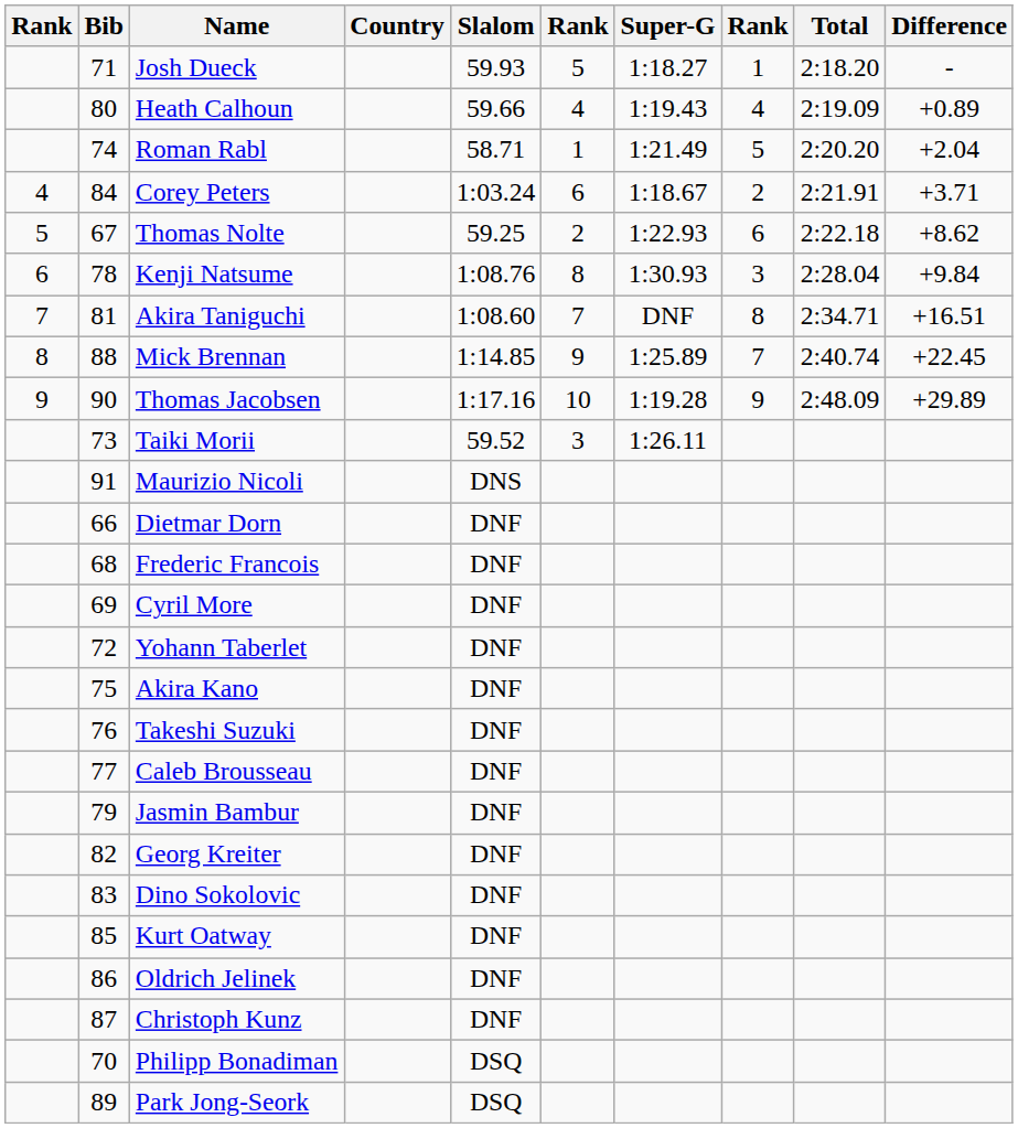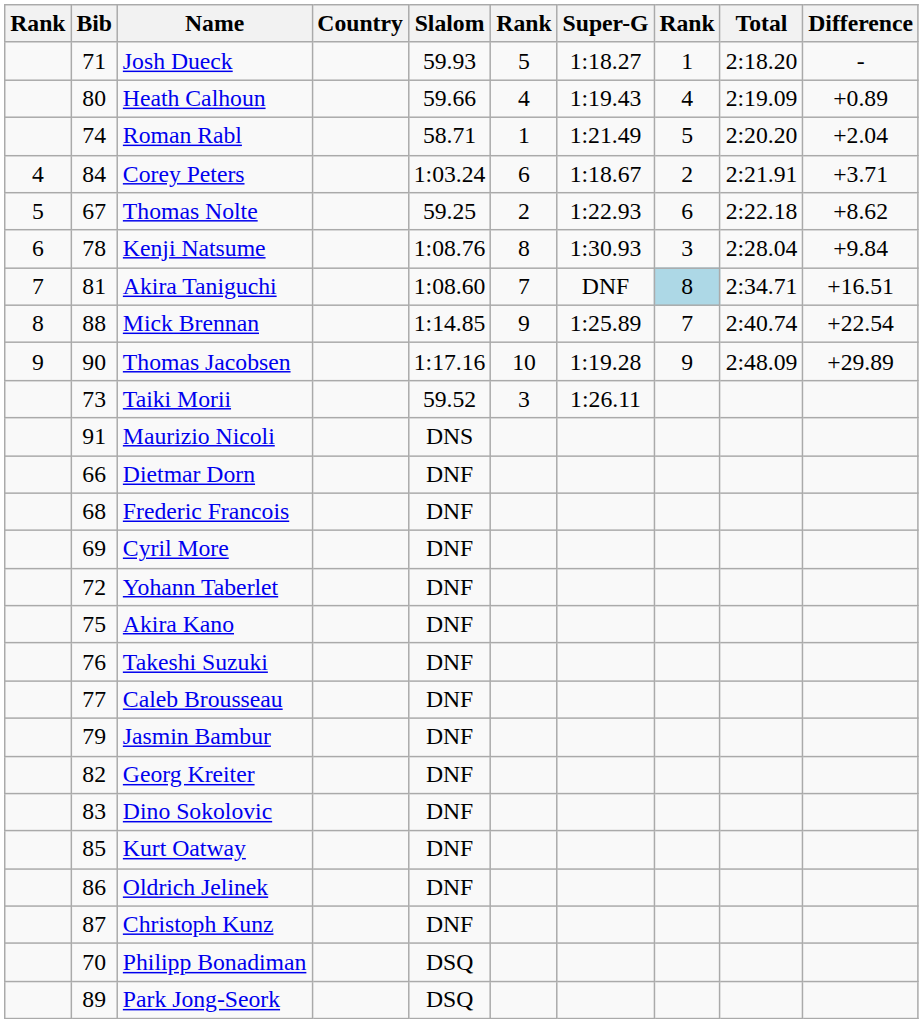 <table class="wikitable sortable" style="text-align:center">
 <tr>
 <th>Rank</th>
 <th>Bib</th>
 <th>Name</th>
 <th>Country</th>
 <th>Slalom</th>
 <th>Rank</th>
 <th>Super-G</th>
 <th>Rank</th>
 <th>Total</th>
 <th>Difference</th>
 </tr>
 <tr>
 <td></td>
 <td>71</td>
 <td align=left><a href='#'>Josh Dueck</a></td>
 <td align=left></td>
 <td>59.93</td>
 <td>5</td>
 <td>1:18.27</td>
 <td>1</td>
 <td>2:18.20</td>
 <td>-</td>
 </tr>
 <tr>
 <td></td>
 <td>80</td>
 <td align=left><a href='#'>Heath Calhoun</a></td>
 <td align=left></td>
 <td>59.66</td>
 <td>4</td>
 <td>1:19.43</td>
 <td>4</td>
 <td>2:19.09</td>
 <td>+0.89</td>
 </tr>
 <tr>
 <td></td>
 <td>74</td>
 <td align=left><a href='#'>Roman Rabl</a></td>
 <td align=left></td>
 <td>58.71</td>
 <td>1</td>
 <td>1:21.49</td>
 <td>5</td>
 <td>2:20.20</td>
 <td>+2.04</td>
 </tr>
 <tr>
 <td>4</td>
 <td>84</td>
 <td align=left><a href='#'>Corey Peters</a></td>
 <td align=left></td>
 <td>1:03.24</td>
 <td>6</td>
 <td>1:18.67</td>
 <td>2</td>
 <td>2:21.91</td>
 <td>+3.71</td>
 </tr>
 <tr>
 <td>5</td>
 <td>67</td>
 <td align=left><a href='#'>Thomas Nolte</a></td>
 <td align=left></td>
 <td>59.25</td>
 <td>2</td>
 <td>1:22.93</td>
 <td>6</td>
 <td>2:22.18</td>
 <td>+8.62</td>
 </tr>
 <tr>
 <td>6</td>
 <td>78</td>
 <td align=left><a href='#'>Kenji Natsume</a></td>
 <td align=left></td>
 <td>1:08.76</td>
 <td>8</td>
 <td>1:30.93</td>
 <td>3</td>
 <td>2:28.04</td>
 <td>+9.84</td>
 </tr>
 <tr>
 <td>7</td>
 <td>81</td>
 <td align=left><a href='#'>Akira Taniguchi</a></td>
 <td align=left></td>
 <td>1:08.60</td>
 <td>7</td>
 <td>DNF</td>
-<td>8</td>
+<td style="background: lightblue;">8</td>
 <td>2:34.71</td>
 <td>+16.51</td>
 </tr>
 <tr>
 <td>8</td>
 <td>88</td>
 <td align=left><a href='#'>Mick Brennan</a></td>
 <td align=left></td>
 <td>1:14.85</td>
 <td>9</td>
 <td>1:25.89</td>
 <td>7</td>
 <td>2:40.74</td>
-<td>+22.45</td>
+<td>+22.54</td>
 </tr>
 <tr>
 <td>9</td>
 <td>90</td>
 <td align=left><a href='#'>Thomas Jacobsen</a></td>
 <td align=left></td>
 <td>1:17.16</td>
 <td>10</td>
 <td>1:19.28</td>
 <td>9</td>
 <td>2:48.09</td>
 <td>+29.89</td>
 </tr>
 <tr>
 <td></td>
 <td>73</td>
 <td align=left><a href='#'>Taiki Morii</a></td>
 <td align=left></td>
 <td>59.52</td>
 <td>3</td>
 <td>1:26.11</td>
 <td></td>
 <td></td>
 <td></td>
 </tr>
 <tr>
 <td></td>
 <td>91</td>
 <td align=left><a href='#'>Maurizio Nicoli</a></td>
 <td align=left></td>
 <td>DNS</td>
 <td></td>
 <td></td>
 <td></td>
 <td></td>
 <td></td>
 </tr>
 <tr>
 <td></td>
 <td>66</td>
 <td align=left><a href='#'>Dietmar Dorn</a></td>
 <td align=left></td>
 <td>DNF</td>
 <td></td>
 <td></td>
 <td></td>
 <td></td>
 <td></td>
 </tr>
 <tr>
 <td></td>
 <td>68</td>
 <td align=left><a href='#'>Frederic Francois</a></td>
 <td align=left></td>
 <td>DNF</td>
 <td></td>
 <td></td>
 <td></td>
 <td></td>
 <td></td>
 </tr>
 <tr>
 <td></td>
 <td>69</td>
 <td align=left><a href='#'>Cyril More</a></td>
 <td align=left></td>
 <td>DNF</td>
 <td></td>
 <td></td>
 <td></td>
 <td></td>
 <td></td>
 </tr>
 <tr>
 <td></td>
 <td>72</td>
 <td align=left><a href='#'>Yohann Taberlet</a></td>
 <td align=left></td>
 <td>DNF</td>
 <td></td>
 <td></td>
 <td></td>
 <td></td>
 <td></td>
 </tr>
 <tr>
 <td></td>
 <td>75</td>
 <td align=left><a href='#'>Akira Kano</a></td>
 <td align=left></td>
 <td>DNF</td>
 <td></td>
 <td></td>
 <td></td>
 <td></td>
 <td></td>
 </tr>
 <tr>
 <td></td>
 <td>76</td>
 <td align=left><a href='#'>Takeshi Suzuki</a></td>
 <td align=left></td>
 <td>DNF</td>
 <td></td>
 <td></td>
 <td></td>
 <td></td>
 <td></td>
 </tr>
 <tr>
 <td></td>
 <td>77</td>
 <td align=left><a href='#'>Caleb Brousseau</a></td>
 <td align=left></td>
 <td>DNF</td>
 <td></td>
 <td></td>
 <td></td>
 <td></td>
 <td></td>
 </tr>
 <tr>
 <td></td>
 <td>79</td>
 <td align=left><a href='#'>Jasmin Bambur</a></td>
 <td align=left></td>
 <td>DNF</td>
 <td></td>
 <td></td>
 <td></td>
 <td></td>
 <td></td>
 </tr>
 <tr>
 <td></td>
 <td>82</td>
 <td align=left><a href='#'>Georg Kreiter</a></td>
 <td align=left></td>
 <td>DNF</td>
 <td></td>
 <td></td>
 <td></td>
 <td></td>
 <td></td>
 </tr>
 <tr>
 <td></td>
 <td>83</td>
 <td align=left><a href='#'>Dino Sokolovic</a></td>
 <td align=left></td>
 <td>DNF</td>
 <td></td>
 <td></td>
 <td></td>
 <td></td>
 <td></td>
 </tr>
 <tr>
 <td></td>
 <td>85</td>
 <td align=left><a href='#'>Kurt Oatway</a></td>
 <td align=left></td>
 <td>DNF</td>
 <td></td>
 <td></td>
 <td></td>
 <td></td>
 <td></td>
 </tr>
 <tr>
 <td></td>
 <td>86</td>
 <td align=left><a href='#'>Oldrich Jelinek</a></td>
 <td align=left></td>
 <td>DNF</td>
 <td></td>
 <td></td>
 <td></td>
 <td></td>
 <td></td>
 </tr>
 <tr>
 <td></td>
 <td>87</td>
 <td align=left><a href='#'>Christoph Kunz</a></td>
 <td align=left></td>
 <td>DNF</td>
 <td></td>
 <td></td>
 <td></td>
 <td></td>
 <td></td>
 </tr>
 <tr>
 <td></td>
 <td>70</td>
 <td align=left><a href='#'>Philipp Bonadiman</a></td>
 <td align=left></td>
 <td>DSQ</td>
 <td></td>
 <td></td>
 <td></td>
 <td></td>
 <td></td>
 </tr>
 <tr>
 <td></td>
 <td>89</td>
 <td align=left><a href='#'>Park Jong-Seork</a></td>
 <td align=left></td>
 <td>DSQ</td>
 <td></td>
 <td></td>
 <td></td>
 <td></td>
 <td></td>
 </tr>
 </table>
